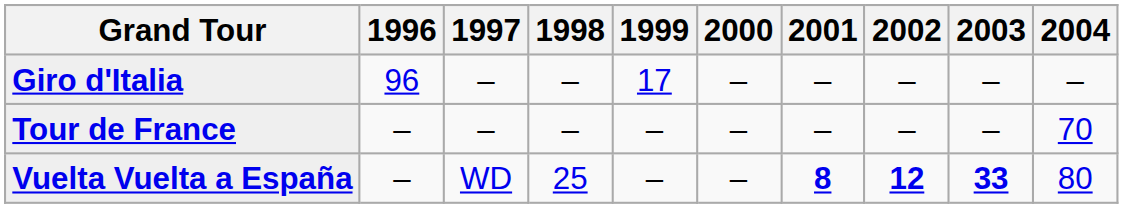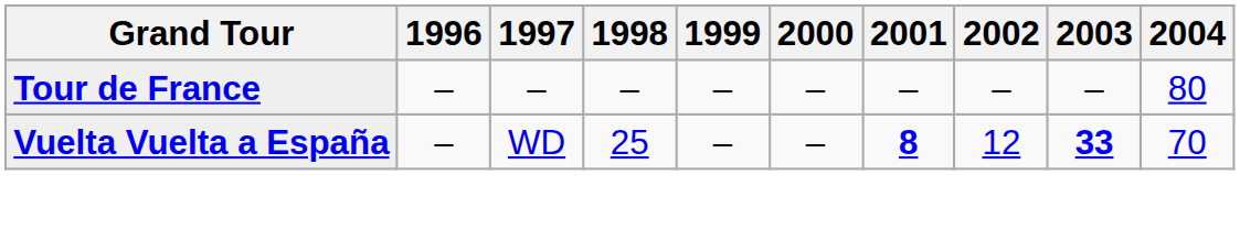 <table class="wikitable" style="font-size:95%;">
 <tr>
 <th>Grand Tour</th>
 <th>1996</th>
 <th>1997</th>
 <th>1998</th>
 <th>1999</th>
 <th>2000</th>
 <th>2001</th>
 <th>2002</th>
 <th>2003</th>
 <th>2004</th>
 </tr>
 <tr>
-<td style="text-align:left; background:#efefef;"> <strong><a href='#'>Giro d'Italia</a></strong></td>
-<td style="text-align:center;"><a href='#'>96</a></td>
-<td style="text-align:center;">–</td>
-<td style="text-align:center;">–</td>
-<td style="text-align:center;"><a href='#'>17</a></td>
-<td style="text-align:center;">–</td>
-<td style="text-align:center;">–</td>
-<td style="text-align:center;">–</td>
-<td style="text-align:center;">–</td>
-<td style="text-align:center;">–</td>
-</tr>
-<tr>
 <td style="text-align:left; background:#efefef;"> <strong><a href='#'>Tour de France</a></strong></td>
 <td style="text-align:center;">–</td>
 <td style="text-align:center;">–</td>
 <td style="text-align:center;">–</td>
 <td style="text-align:center;">–</td>
 <td style="text-align:center;">–</td>
 <td style="text-align:center;">–</td>
 <td style="text-align:center;">–</td>
 <td style="text-align:center;">–</td>
-<td style="text-align:center;"><a href='#'>70</a></td>
+<td style="text-align:center;"><a href='#'>80</a></td>
 </tr>
 <tr>
 <td style="text-align:left; background:#efefef;"> <strong><a href='#'>Vuelta Vuelta a España</a></strong></td>
 <td style="text-align:center;">–</td>
 <td style="text-align:center;"><a href='#'>WD</a></td>
 <td style="text-align:center;"><a href='#'>25</a></td>
 <td style="text-align:center;">–</td>
 <td style="text-align:center;">–</td>
 <td style="text-align:center;"><strong><a href='#'>8</a></strong></td>
-<td style="text-align:center;"><strong><a href='#'>12</a></strong></td>
+<td style="text-align:center;"><a href='#'>12</a></td>
 <td style="text-align:center;"><strong><a href='#'>33</a></strong></td>
-<td style="text-align:center;"><a href='#'>80</a></td>
+<td style="text-align:center;"><a href='#'>70</a></td>
 </tr>
 </table>
